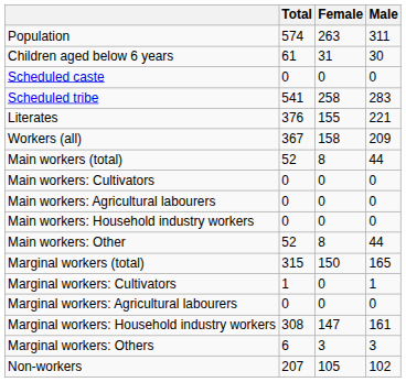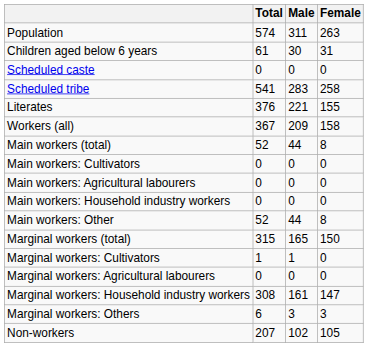 <table class="wikitable sortable">
 <tr>
 <th></th>
 <th>Total</th>
+<th>Male</th>
 <th>Female</th>
-<th>Male</th>
 </tr>
 <tr>
 <td>Population</td>
 <td>574</td>
+<td>311</td>
 <td>263</td>
-<td>311</td>
 </tr>
 <tr>
 <td>Children aged below 6 years</td>
 <td>61</td>
+<td>30</td>
 <td>31</td>
-<td>30</td>
 </tr>
 <tr>
 <td><a href='#'>Scheduled caste</a></td>
 <td>0</td>
 <td>0</td>
 <td>0</td>
 </tr>
 <tr>
 <td><a href='#'>Scheduled tribe</a></td>
 <td>541</td>
+<td>283</td>
 <td>258</td>
-<td>283</td>
 </tr>
 <tr>
 <td>Literates</td>
 <td>376</td>
+<td>221</td>
 <td>155</td>
-<td>221</td>
 </tr>
 <tr>
 <td>Workers (all)</td>
 <td>367</td>
+<td>209</td>
 <td>158</td>
-<td>209</td>
 </tr>
 <tr>
 <td>Main workers (total)</td>
 <td>52</td>
+<td>44</td>
 <td>8</td>
-<td>44</td>
 </tr>
 <tr>
 <td>Main workers: Cultivators</td>
 <td>0</td>
 <td>0</td>
 <td>0</td>
 </tr>
 <tr>
 <td>Main workers: Agricultural labourers</td>
 <td>0</td>
 <td>0</td>
 <td>0</td>
 </tr>
 <tr>
 <td>Main workers: Household industry workers</td>
 <td>0</td>
 <td>0</td>
 <td>0</td>
 </tr>
 <tr>
 <td>Main workers: Other</td>
 <td>52</td>
+<td>44</td>
 <td>8</td>
-<td>44</td>
 </tr>
 <tr>
 <td>Marginal workers (total)</td>
 <td>315</td>
+<td>165</td>
 <td>150</td>
-<td>165</td>
 </tr>
 <tr>
 <td>Marginal workers: Cultivators</td>
 <td>1</td>
+<td>1</td>
 <td>0</td>
-<td>1</td>
 </tr>
 <tr>
 <td>Marginal workers: Agricultural labourers</td>
 <td>0</td>
 <td>0</td>
 <td>0</td>
 </tr>
 <tr>
 <td>Marginal workers: Household industry workers</td>
 <td>308</td>
+<td>161</td>
 <td>147</td>
-<td>161</td>
 </tr>
 <tr>
 <td>Marginal workers: Others</td>
 <td>6</td>
 <td>3</td>
 <td>3</td>
 </tr>
 <tr>
 <td>Non-workers</td>
 <td>207</td>
+<td>102</td>
 <td>105</td>
-<td>102</td>
 </tr>
 </table>
